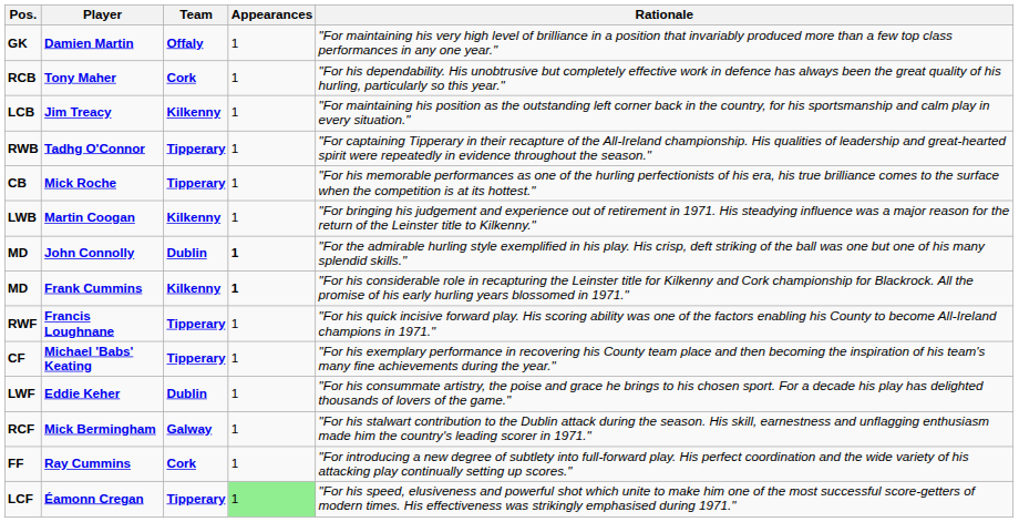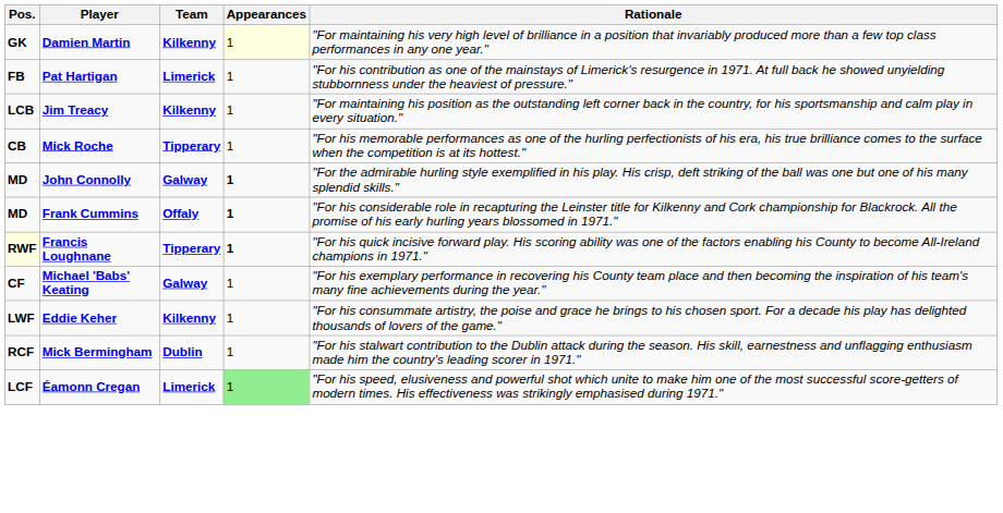 <table class="wikitable">
 <tr>
 <th>Pos.</th>
 <th>Player</th>
 <th>Team</th>
 <th>Appearances</th>
 <th>Rationale</th>
 </tr>
 <tr>
 <td><strong>GK</strong></td>
 <td> <strong><a href='#'>Damien Martin</a></strong></td>
-<td><strong><a href='#'>Offaly</a></strong></td>
-<td>1</td>
+<td><strong><a href='#'>Kilkenny</a></strong></td>
+<td style="background: lightyellow;">1</td>
 <td><em>"For maintaining his very high level of brilliance in a position that invariably produced more than a few top class performances in any one year."</em></td>
 </tr>
 <tr>
-<td><strong>RCB</strong></td>
-<td> <strong><a href='#'>Tony Maher</a></strong></td>
-<td><strong><a href='#'>Cork</a></strong></td>
+<td><strong>FB</strong></td>
+<td> <strong><a href='#'>Pat Hartigan</a></strong></td>
+<td><strong><a href='#'>Limerick</a></strong></td>
 <td>1</td>
-<td><em>"For his dependability. His unobtrusive but completely effective work in defence has always been the great quality of his hurling, particularly so this year."</em></td>
+<td><em>"For his contribution as one of the mainstays of Limerick's resurgence in 1971. At full back he showed unyielding stubbornness under the heaviest of pressure."</em></td>
 </tr>
 <tr>
 <td><strong>LCB</strong></td>
 <td> <strong><a href='#'>Jim Treacy</a></strong></td>
 <td><a href='#'><strong>Kilkenny</strong></a></td>
 <td>1</td>
 <td><em>"For maintaining his position as the outstanding left corner back in the country, for his sportsmanship and calm play in every situation."</em></td>
 </tr>
 <tr>
-<td><strong>RWB</strong></td>
-<td> <strong><a href='#'>Tadhg O'Connor</a></strong></td>
-<td><strong><a href='#'>Tipperary</a></strong></td>
-<td>1</td>
-<td><em>"For captaining Tipperary in their recapture of the All-Ireland championship. His qualities of leadership and great-hearted spirit were repeatedly in evidence throughout the season."</em></td>
-</tr>
-<tr>
 <td><strong>CB</strong></td>
 <td> <strong><a href='#'>Mick Roche</a></strong></td>
 <td><strong><a href='#'>Tipperary</a></strong></td>
 <td>1</td>
 <td><em>"For his memorable performances as one of the hurling perfectionists of his era, his true brilliance comes to the surface when the competition is at its hottest."</em></td>
 </tr>
 <tr>
-<td><strong>LWB</strong></td>
-<td> <strong><a href='#'>Martin Coogan</a></strong></td>
-<td><strong><a href='#'>Kilkenny</a></strong></td>
-<td>1</td>
-<td><em>"For bringing his judgement and experience out of retirement in 1971. His steadying influence was a major reason for the return of the Leinster title to Kilkenny."</em></td>
-</tr>
-<tr>
 <td><strong>MD</strong></td>
 <td> <strong><a href='#'>John Connolly</a></strong></td>
-<td><strong><a href='#'>Dublin</a></strong></td>
+<td><strong><a href='#'>Galway</a></strong></td>
 <td><strong>1</strong></td>
 <td><em>"For the admirable hurling style exemplified in his play. His crisp, deft striking of the ball was one but one of his many splendid skills."</em></td>
 </tr>
 <tr>
 <td><strong>MD</strong></td>
 <td> <strong><a href='#'>Frank Cummins</a></strong></td>
-<td><strong><a href='#'>Kilkenny</a></strong></td>
+<td><strong><a href='#'>Offaly</a></strong></td>
 <td><strong>1</strong></td>
 <td><em>"For his considerable role in recapturing the Leinster title for Kilkenny and Cork championship for Blackrock. All the promise of his early hurling years blossomed in 1971."</em></td>
 </tr>
 <tr>
-<td><strong>RWF</strong></td>
+<td style="background: lightyellow;"><strong>RWF</strong></td>
 <td> <strong><a href='#'>Francis Loughnane</a></strong></td>
 <td><strong><a href='#'>Tipperary</a></strong></td>
-<td>1</td>
+<td><strong>1</strong></td>
 <td><em>"For his quick incisive forward play. His scoring ability was one of the factors enabling his County to become All-Ireland champions in 1971."</em></td>
 </tr>
 <tr>
 <td><strong>CF</strong></td>
 <td> <strong><a href='#'>Michael 'Babs' Keating</a></strong></td>
-<td><strong><a href='#'>Tipperary</a></strong></td>
+<td><strong><a href='#'>Galway</a></strong></td>
 <td>1</td>
 <td><em>"For his exemplary performance in recovering his County team place and then becoming the inspiration of his team's many fine achievements during the year."</em></td>
 </tr>
 <tr>
 <td><strong>LWF</strong></td>
 <td> <strong><a href='#'>Eddie Keher</a></strong></td>
-<td><strong><a href='#'>Dublin</a></strong></td>
+<td><strong><a href='#'>Kilkenny</a></strong></td>
 <td>1</td>
 <td><em>"For his consummate artistry, the poise and grace he brings to his chosen sport. For a decade his play has delighted thousands of lovers of the game."</em></td>
 </tr>
 <tr>
 <td><strong>RCF</strong></td>
 <td> <strong><a href='#'>Mick Bermingham</a></strong></td>
-<td><strong><a href='#'>Galway</a></strong></td>
+<td><strong><a href='#'>Dublin</a></strong></td>
 <td>1</td>
 <td><em>"For his stalwart contribution to the Dublin attack during the season. His skill, earnestness and unflagging enthusiasm made him the country's leading scorer in 1971."</em></td>
 </tr>
 <tr>
-<td><strong>FF</strong></td>
-<td> <strong><a href='#'>Ray Cummins</a></strong></td>
-<td><strong><a href='#'>Cork</a></strong></td>
-<td>1</td>
-<td><em>"For introducing a new degree of subtlety into full-forward play. His perfect coordination and the wide variety of his attacking play continually setting up scores."</em></td>
-</tr>
-<tr>
 <td><strong>LCF</strong></td>
 <td> <strong><a href='#'>Éamonn Cregan</a></strong></td>
-<td><strong><a href='#'>Tipperary</a></strong></td>
+<td><strong><a href='#'>Limerick</a></strong></td>
 <td style="background: lightgreen;">1</td>
 <td><em>"For his speed, elusiveness and powerful shot which unite to make him one of the most successful score-getters of modern times. His effectiveness was strikingly emphasised during 1971."</em></td>
 </tr>
 </table>
